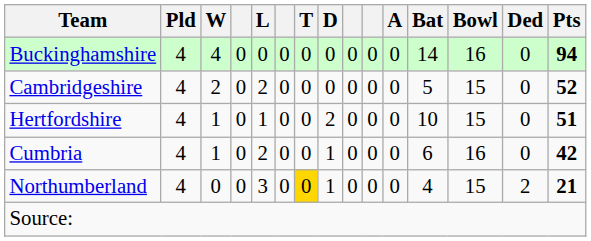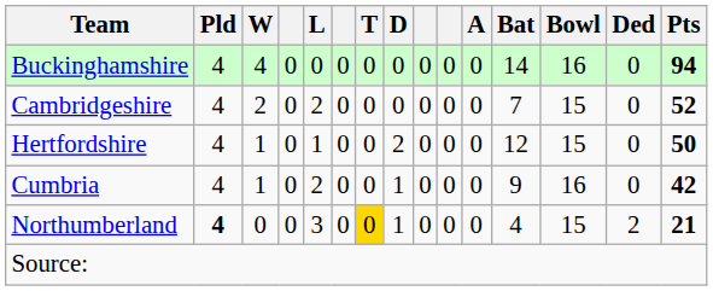 <table class="wikitable" style="text-align:center">
 <tr>
 <th>Team</th>
 <th>Pld</th>
 <th>W</th>
 <th></th>
 <th>L</th>
 <th></th>
 <th>T</th>
 <th>D</th>
 <th></th>
 <th></th>
 <th>A</th>
 <th>Bat</th>
 <th>Bowl</th>
 <th>Ded</th>
 <th>Pts</th>
 </tr>
 <tr style="background: #cfc">
 <td align=left><a href='#'>Buckinghamshire</a></td>
 <td>4</td>
 <td>4</td>
 <td>0</td>
 <td>0</td>
 <td>0</td>
 <td>0</td>
 <td>0</td>
 <td>0</td>
 <td>0</td>
 <td>0</td>
 <td>14</td>
 <td>16</td>
 <td>0</td>
 <td><strong>94</strong></td>
 </tr>
 <tr>
 <td align=left><a href='#'>Cambridgeshire</a></td>
 <td>4</td>
 <td>2</td>
 <td>0</td>
 <td>2</td>
 <td>0</td>
 <td>0</td>
 <td>0</td>
 <td>0</td>
 <td>0</td>
 <td>0</td>
-<td>5</td>
+<td>7</td>
 <td>15</td>
 <td>0</td>
 <td><strong>52</strong></td>
 </tr>
 <tr>
 <td align=left><a href='#'>Hertfordshire</a></td>
 <td>4</td>
 <td>1</td>
 <td>0</td>
 <td>1</td>
 <td>0</td>
 <td>0</td>
 <td>2</td>
 <td>0</td>
 <td>0</td>
 <td>0</td>
-<td>10</td>
+<td>12</td>
 <td>15</td>
 <td>0</td>
-<td><strong>51</strong></td>
+<td><strong>50</strong></td>
 </tr>
 <tr>
 <td align=left><a href='#'>Cumbria</a></td>
 <td>4</td>
 <td>1</td>
 <td>0</td>
 <td>2</td>
 <td>0</td>
 <td>0</td>
 <td>1</td>
 <td>0</td>
 <td>0</td>
 <td>0</td>
-<td>6</td>
+<td>9</td>
 <td>16</td>
 <td>0</td>
 <td><strong>42</strong></td>
 </tr>
 <tr>
 <td align=left><a href='#'>Northumberland</a></td>
-<td>4</td>
+<td><strong>4</strong></td>
 <td>0</td>
 <td>0</td>
 <td>3</td>
 <td>0</td>
 <td style="background: gold;">0</td>
 <td>1</td>
 <td>0</td>
 <td>0</td>
 <td>0</td>
 <td>4</td>
 <td>15</td>
 <td>2</td>
 <td><strong>21</strong></td>
 </tr>
 <tr>
 <td colspan=15 align="left">Source:</td>
 </tr>
 </table>
